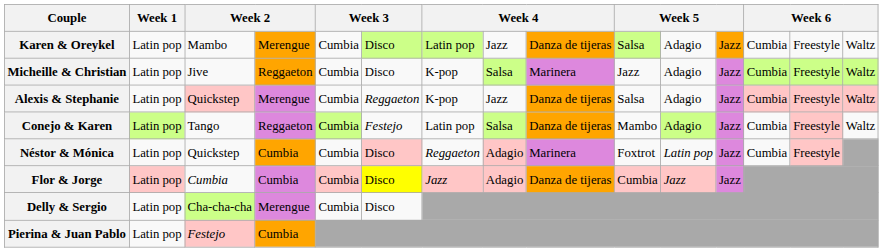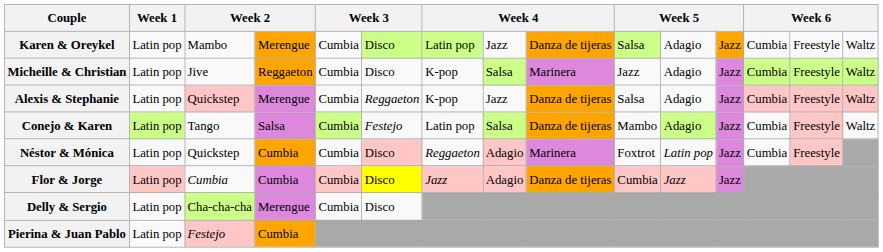 <table class="wikitable" style="text-align:left; font-size:95%; line-height:25px;">
 <tr>
 <th>Couple</th>
 <th>Week 1</th>
 <th colspan=2>Week 2</th>
 <th colspan=2>Week 3</th>
 <th colspan=3>Week 4</th>
 <th colspan=3>Week 5</th>
 <th colspan=3>Week 6</th>
 </tr>
 <tr>
 <th>Karen & Oreykel</th>
 <td>Latin pop</td>
 <td>Mambo</td>
 <td style="background:orange;">Merengue</td>
 <td>Cumbia</td>
 <td style="background:#ccff88;">Disco</td>
 <td style="background:#ccff88;">Latin pop</td>
 <td>Jazz</td>
 <td style="background:orange;">Danza de tijeras</td>
 <td style="background:#ccff88;">Salsa</td>
 <td>Adagio</td>
 <td style="background:orange;">Jazz</td>
 <td>Cumbia</td>
 <td>Freestyle</td>
 <td>Waltz</td>
 </tr>
 <tr>
 <th>Micheille & Christian</th>
 <td>Latin pop</td>
 <td>Jive</td>
 <td style="background:orange;">Reggaeton</td>
 <td>Cumbia</td>
 <td>Disco</td>
 <td>K-pop</td>
 <td style="background:#ccff88;">Salsa</td>
 <td style="background:#dd88dd;">Marinera</td>
 <td>Jazz</td>
 <td>Adagio</td>
 <td style="background:#dd88dd;">Jazz</td>
 <td style="background:#ccff88;">Cumbia</td>
 <td style="background:#ccff88;">Freestyle</td>
 <td style="background:#ccff88;">Waltz</td>
 </tr>
 <tr>
 <th>Alexis & Stephanie</th>
 <td>Latin pop</td>
 <td style="background:#ffc6c6;">Quickstep</td>
 <td style="background:#dd88dd;">Merengue</td>
 <td>Cumbia</td>
 <td><em>Reggaeton</em></td>
 <td>K-pop</td>
 <td>Jazz</td>
 <td style="background:orange;">Danza de tijeras</td>
 <td>Salsa</td>
 <td>Adagio</td>
 <td style="background:#dd88dd;">Jazz</td>
 <td style="background:#ffc6c6;">Cumbia</td>
 <td style="background:#ffc6c6;">Freestyle</td>
 <td style="background:#ffc6c6;">Waltz</td>
 </tr>
 <tr>
 <th>Conejo & Karen</th>
 <td style="background:#ccff88;">Latin pop</td>
 <td>Tango</td>
-<td style="background:#dd88dd;">Reggaeton</td>
+<td style="background:#dd88dd;">Salsa</td>
 <td style="background:#ccff88;">Cumbia</td>
 <td><em>Festejo</em></td>
 <td>Latin pop</td>
 <td style="background:#ccff88;">Salsa</td>
 <td style="background:orange;">Danza de tijeras</td>
 <td>Mambo</td>
 <td style="background:#ccff88;">Adagio</td>
 <td style="background:#dd88dd;">Jazz</td>
 <td>Cumbia</td>
 <td style="background:#ffc6c6;">Freestyle</td>
 <td>Waltz</td>
 </tr>
 <tr>
 <th>Néstor & Mónica</th>
 <td>Latin pop</td>
 <td>Quickstep</td>
 <td style="background:orange;">Cumbia</td>
 <td>Cumbia</td>
 <td style="background:#ffc6c6;">Disco</td>
 <td><em>Reggaeton</em></td>
 <td style="background:#ffc6c6;">Adagio</td>
 <td style="background:#dd88dd;">Marinera</td>
 <td>Foxtrot</td>
 <td><em>Latin pop</em></td>
 <td style="background:#dd88dd;">Jazz</td>
 <td>Cumbia</td>
 <td style="background:#ffc6c6;">Freestyle</td>
 <td style="background:darkgrey;" colspan="1"></td>
 </tr>
 <tr>
 <th>Flor & Jorge</th>
 <td style="background:#ffc6c6;">Latin pop</td>
 <td><em>Cumbia</em></td>
 <td style="background:#dd88dd;">Cumbia</td>
 <td style="background:#ffc6c6;">Cumbia</td>
 <td style="background:yellow;">Disco</td>
 <td style="background:#ffc6c6;"><em>Jazz</em></td>
 <td style="background:#ffc6c6;">Adagio</td>
 <td style="background:orange;">Danza de tijeras</td>
 <td style="background:#ffc6c6;">Cumbia</td>
 <td style="background:#ffc6c6;"><em>Jazz</em></td>
 <td style="background:#dd88dd;">Jazz</td>
 <td style="background:darkgrey;" colspan="3"></td>
 </tr>
 <tr>
 <th>Delly & Sergio</th>
 <td>Latin pop</td>
 <td style="background:#ccff88;">Cha-cha-cha</td>
 <td style="background:#dd88dd;">Merengue</td>
 <td>Cumbia</td>
 <td>Disco</td>
 <td style="background:darkgrey;" colspan="9"></td>
 </tr>
 <tr>
 <th>Pierina & Juan Pablo</th>
 <td>Latin pop</td>
 <td style="background:#ffc6c6;"><em>Festejo</em></td>
 <td style="background:orange;">Cumbia</td>
 <td style="background:darkgrey;" colspan="11"></td>
 </tr>
 </table>
